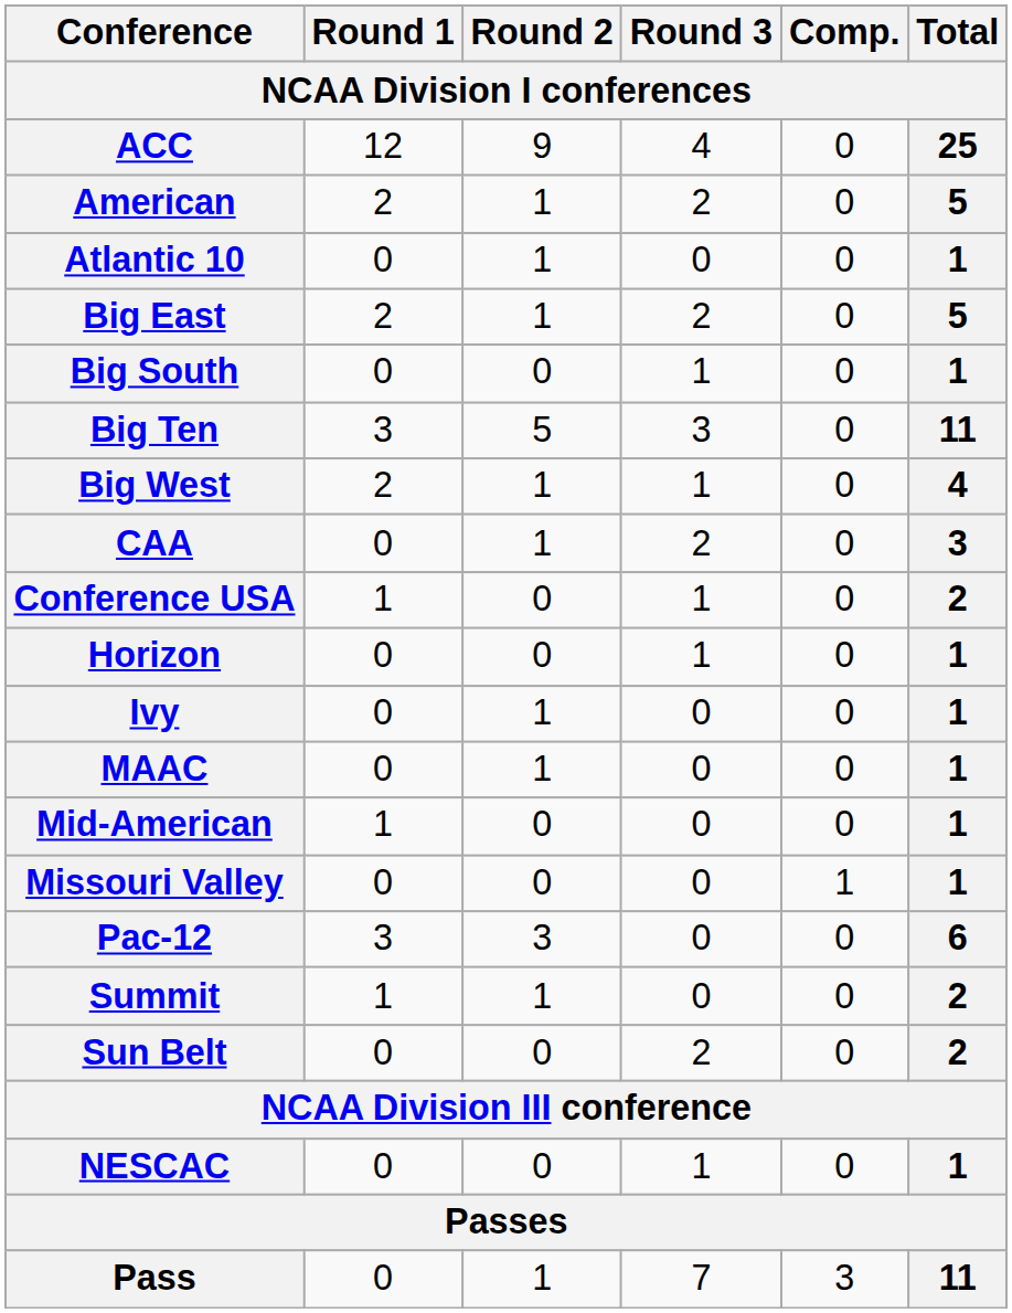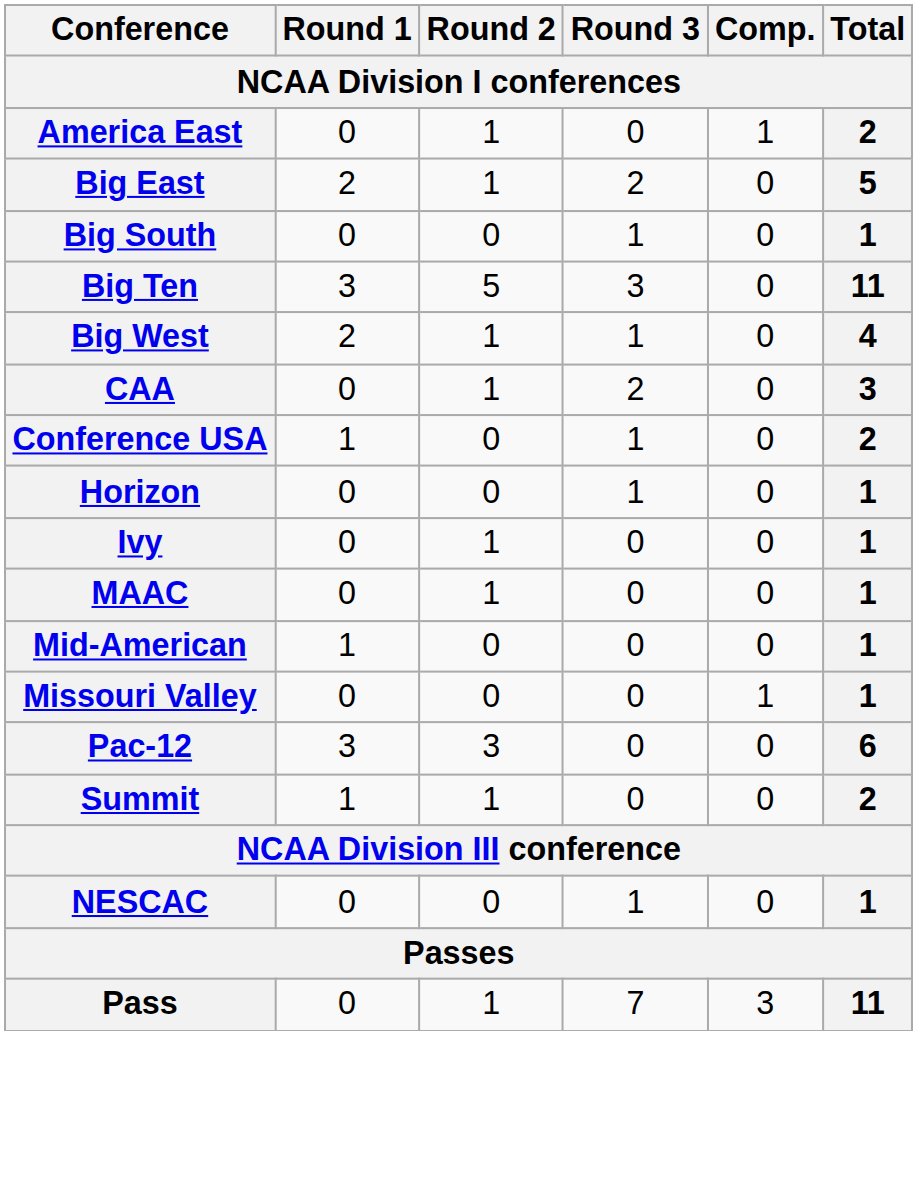 <table class="wikitable sortable" style="text-align:center">
 <tr>
 <th>Conference</th>
 <th>Round 1</th>
 <th>Round 2</th>
 <th>Round 3</th>
 <th>Comp.</th>
 <th>Total</th>
 </tr>
 <tr>
 <th colspan=6>NCAA Division I conferences</th>
 </tr>
 <tr>
-<th><a href='#'>ACC</a></th>
-<td>12</td>
-<td>9</td>
-<td>4</td>
-<td>0</td>
-<th>25</th>
-</tr>
-<tr>
-<th><a href='#'>American</a></th>
-<td>2</td>
-<td>1</td>
-<td>2</td>
-<td>0</td>
-<th>5</th>
-</tr>
-<tr>
-<th><a href='#'>Atlantic 10</a></th>
+<th><a href='#'>America East</a></th>
 <td>0</td>
 <td>1</td>
 <td>0</td>
-<td>0</td>
-<th>1</th>
+<td>1</td>
+<th>2</th>
 </tr>
 <tr>
 <th><a href='#'>Big East</a></th>
 <td>2</td>
 <td>1</td>
 <td>2</td>
 <td>0</td>
 <th>5</th>
 </tr>
 <tr>
 <th><a href='#'>Big South</a></th>
 <td>0</td>
 <td>0</td>
 <td>1</td>
 <td>0</td>
 <th>1</th>
 </tr>
 <tr>
 <th><a href='#'>Big Ten</a></th>
 <td>3</td>
 <td>5</td>
 <td>3</td>
 <td>0</td>
 <th>11</th>
 </tr>
 <tr>
 <th><a href='#'>Big West</a></th>
 <td>2</td>
 <td>1</td>
 <td>1</td>
 <td>0</td>
 <th>4</th>
 </tr>
 <tr>
 <th><a href='#'>CAA</a></th>
 <td>0</td>
 <td>1</td>
 <td>2</td>
 <td>0</td>
 <th>3</th>
 </tr>
 <tr>
 <th><a href='#'>Conference USA</a></th>
 <td>1</td>
 <td>0</td>
 <td>1</td>
 <td>0</td>
 <th>2</th>
 </tr>
 <tr>
 <th><a href='#'>Horizon</a></th>
 <td>0</td>
 <td>0</td>
 <td>1</td>
 <td>0</td>
 <th>1</th>
 </tr>
 <tr>
 <th><a href='#'>Ivy</a></th>
 <td>0</td>
 <td>1</td>
 <td>0</td>
 <td>0</td>
 <th>1</th>
 </tr>
 <tr>
 <th><a href='#'>MAAC</a></th>
 <td>0</td>
 <td>1</td>
 <td>0</td>
 <td>0</td>
 <th>1</th>
 </tr>
 <tr>
 <th><a href='#'>Mid-American</a></th>
 <td>1</td>
 <td>0</td>
 <td>0</td>
 <td>0</td>
 <th>1</th>
 </tr>
 <tr>
 <th><a href='#'>Missouri Valley</a></th>
 <td>0</td>
 <td>0</td>
 <td>0</td>
 <td>1</td>
 <th>1</th>
 </tr>
 <tr>
 <th><a href='#'>Pac-12</a></th>
 <td>3</td>
 <td>3</td>
 <td>0</td>
 <td>0</td>
 <th>6</th>
 </tr>
 <tr>
 <th><a href='#'>Summit</a></th>
 <td>1</td>
 <td>1</td>
 <td>0</td>
 <td>0</td>
 <th>2</th>
 </tr>
 <tr>
-<th><a href='#'>Sun Belt</a></th>
-<td>0</td>
-<td>0</td>
-<td>2</td>
-<td>0</td>
-<th>2</th>
-</tr>
-<tr>
 <th colspan=6><a href='#'>NCAA Division III</a> conference</th>
 </tr>
 <tr>
 <th><a href='#'>NESCAC</a></th>
 <td>0</td>
 <td>0</td>
 <td>1</td>
 <td>0</td>
 <th>1</th>
 </tr>
 <tr>
 <th colspan="6">Passes</th>
 </tr>
 <tr>
 <th>Pass</th>
 <td>0</td>
 <td>1</td>
 <td>7</td>
 <td>3</td>
 <th>11</th>
 </tr>
 <tr>
 </tr>
 </table>
